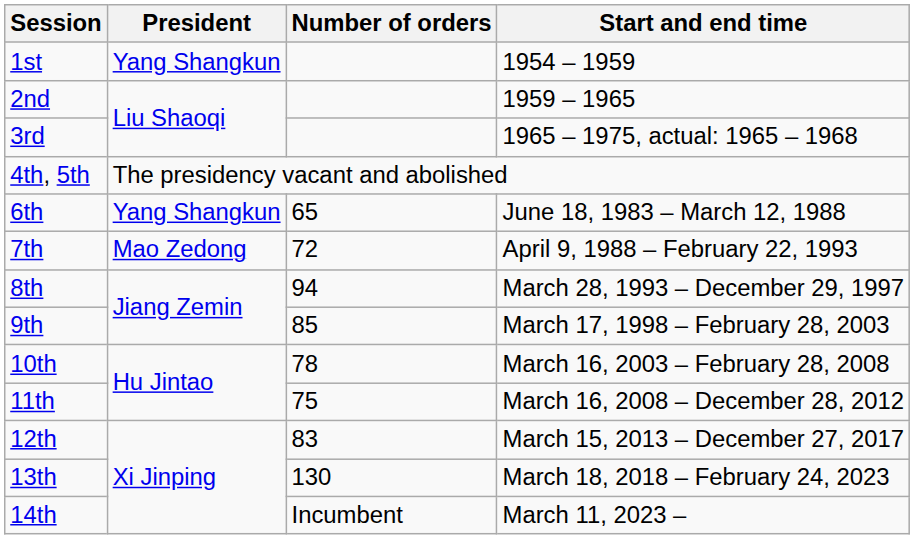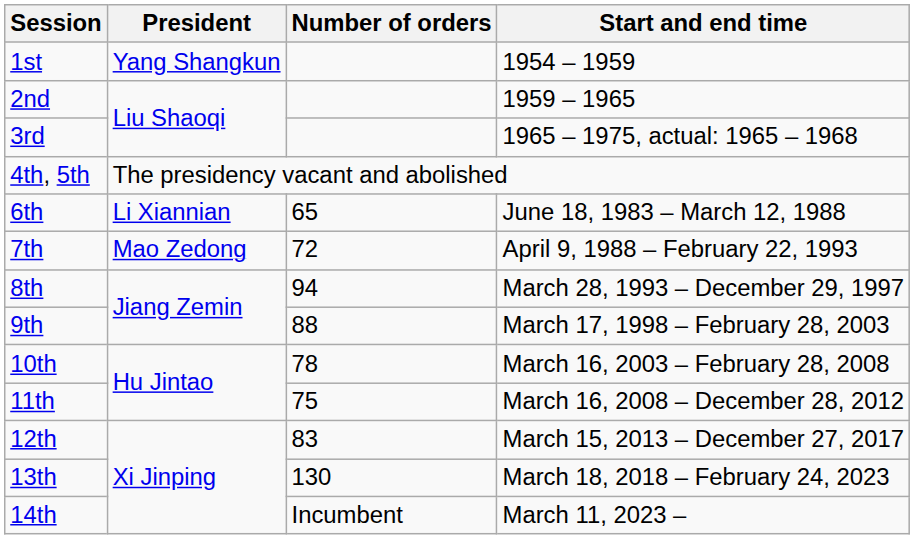 <table class="wikitable">
 <tr>
 <th>Session</th>
 <th>President</th>
 <th>Number of orders</th>
 <th>Start and end time</th>
 </tr>
 <tr>
 <td><a href='#'>1st</a></td>
 <td><a href='#'>Yang Shangkun</a></td>
 <td></td>
 <td>1954 – 1959</td>
 </tr>
 <tr>
 <td><a href='#'>2nd</a></td>
 <td rowspan="2"><a href='#'>Liu Shaoqi</a></td>
 <td></td>
 <td>1959 – 1965</td>
 </tr>
 <tr>
 <td><a href='#'>3rd</a></td>
 <td></td>
 <td>1965 – 1975, actual: 1965 – 1968</td>
 </tr>
 <tr>
 <td><a href='#'>4th</a>, <a href='#'>5th</a></td>
 <td colspan="3">The presidency vacant and abolished</td>
 </tr>
 <tr>
 <td><a href='#'>6th</a></td>
-<td><a href='#'>Yang Shangkun</a></td>
+<td><a href='#'>Li Xiannian</a></td>
 <td>65</td>
 <td>June 18, 1983 – March 12, 1988</td>
 </tr>
 <tr>
 <td><a href='#'>7th</a></td>
 <td><a href='#'>Mao Zedong</a></td>
 <td>72</td>
 <td>April 9, 1988 – February 22, 1993</td>
 </tr>
 <tr>
 <td><a href='#'>8th</a></td>
 <td rowspan="2"><a href='#'>Jiang Zemin</a></td>
 <td>94</td>
 <td>March 28, 1993 – December 29, 1997</td>
 </tr>
 <tr>
 <td><a href='#'>9th</a></td>
-<td>85</td>
+<td>88</td>
 <td>March 17, 1998 – February 28, 2003</td>
 </tr>
 <tr>
 <td><a href='#'>10th</a></td>
 <td rowspan="2"><a href='#'>Hu Jintao</a></td>
 <td>78</td>
 <td>March 16, 2003 – February 28, 2008</td>
 </tr>
 <tr>
 <td><a href='#'>11th</a></td>
 <td>75</td>
 <td>March 16, 2008 – December 28, 2012</td>
 </tr>
 <tr>
 <td><a href='#'>12th</a></td>
 <td rowspan="3"><a href='#'>Xi Jinping</a></td>
 <td>83</td>
 <td>March 15, 2013 – December 27, 2017</td>
 </tr>
 <tr>
 <td><a href='#'>13th</a></td>
 <td>130</td>
 <td>March 18, 2018 – February 24, 2023</td>
 </tr>
 <tr>
 <td><a href='#'>14th</a></td>
 <td>Incumbent</td>
 <td>March 11, 2023 –</td>
 </tr>
 </table>
